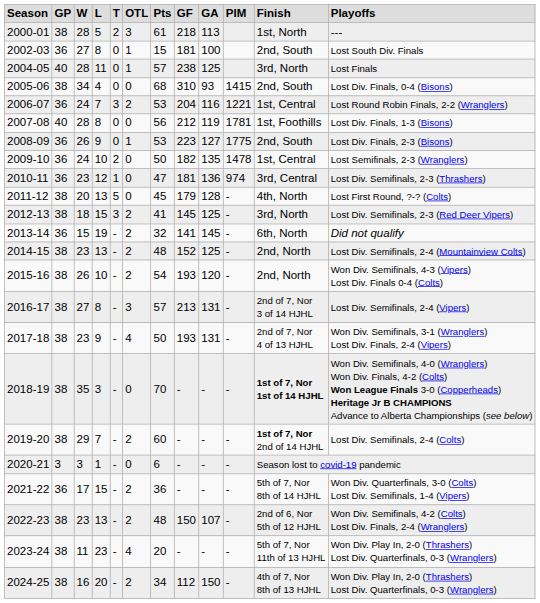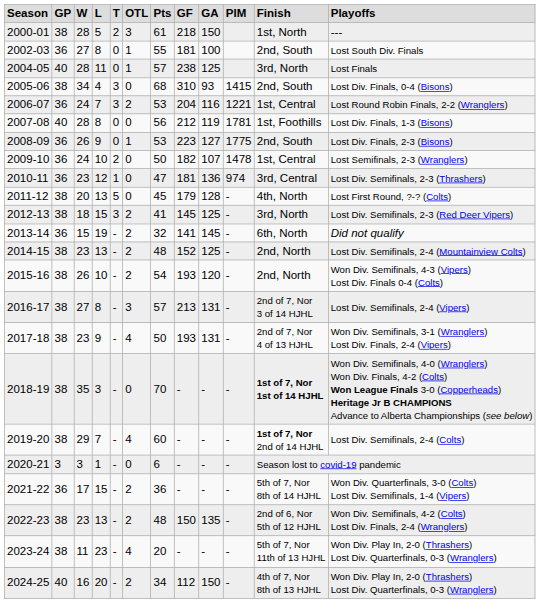 <table class="wikitable">
 <tr style="font-weight:bold; background-color:#dddddd;" |>
 <td>Season</td>
 <td>GP</td>
 <td>W</td>
 <td>L</td>
 <td>T</td>
 <td>OTL</td>
 <td>Pts</td>
 <td>GF</td>
 <td>GA</td>
 <td>PIM</td>
 <td>Finish</td>
 <td>Playoffs</td>
 </tr>
 <tr bgcolor="#eeeeee">
 <td>2000-01</td>
 <td>38</td>
 <td>28</td>
 <td>5</td>
 <td>2</td>
 <td>3</td>
 <td>61</td>
 <td>218</td>
-<td>113</td>
+<td>150</td>
 <td></td>
 <td>1st, North</td>
 <td>---</td>
 </tr>
 <tr>
 <td>2002-03</td>
 <td>36</td>
 <td>27</td>
 <td>8</td>
 <td>0</td>
 <td>1</td>
-<td>15</td>
+<td>55</td>
 <td>181</td>
 <td>100</td>
 <td></td>
 <td>2nd, South</td>
 <td><small>Lost South Div. Finals</small></td>
 </tr>
 <tr bgcolor="#eeeeee">
 <td>2004-05</td>
 <td>40</td>
 <td>28</td>
 <td>11</td>
 <td>0</td>
 <td>1</td>
 <td>57</td>
 <td>238</td>
 <td>125</td>
 <td></td>
 <td>3rd, North</td>
 <td><small>Lost Finals</small></td>
 </tr>
 <tr>
 <td>2005-06</td>
 <td>38</td>
 <td>34</td>
 <td>4</td>
-<td>0</td>
+<td>3</td>
 <td>0</td>
 <td>68</td>
 <td>310</td>
 <td>93</td>
 <td>1415</td>
 <td>2nd, South</td>
 <td><small> Lost Div. Finals, 0-4 (<a href='#'>Bisons</a>)</small></td>
 </tr>
 <tr bgcolor="#eeeeee">
 <td>2006-07</td>
 <td>36</td>
 <td>24</td>
 <td>7</td>
 <td>3</td>
 <td>2</td>
 <td>53</td>
 <td>204</td>
 <td>116</td>
 <td>1221</td>
 <td>1st, Central</td>
 <td><small>Lost Round Robin Finals, 2-2 (<a href='#'>Wranglers</a>)</small></td>
 </tr>
 <tr>
 <td>2007-08</td>
 <td>40</td>
 <td>28</td>
 <td>8</td>
 <td>0</td>
 <td>0</td>
 <td>56</td>
 <td>212</td>
 <td>119</td>
 <td>1781</td>
 <td>1st, Foothills</td>
 <td><small>Lost Div. Finals, 1-3 (<a href='#'>Bisons</a>)</small></td>
 </tr>
 <tr bgcolor="#eeeeee">
 <td>2008-09</td>
 <td>36</td>
 <td>26</td>
 <td>9</td>
 <td>0</td>
 <td>1</td>
 <td>53</td>
 <td>223</td>
 <td>127</td>
 <td>1775</td>
 <td>2nd, South</td>
 <td><small>Lost Div. Finals, 2-3 (<a href='#'>Bisons</a>)</small></td>
 </tr>
 <tr>
 <td>2009-10</td>
 <td>36</td>
 <td>24</td>
 <td>10</td>
 <td>2</td>
 <td>0</td>
 <td>50</td>
 <td>182</td>
-<td>135</td>
+<td>107</td>
 <td>1478</td>
 <td>1st, Central</td>
 <td><small>Lost Semifinals, 2-3 (<a href='#'>Wranglers</a>)</small></td>
 </tr>
 <tr bgcolor="#eeeeee">
 <td>2010-11</td>
 <td>36</td>
 <td>23</td>
 <td>12</td>
 <td>1</td>
 <td>0</td>
 <td>47</td>
 <td>181</td>
 <td>136</td>
 <td>974</td>
 <td>3rd, Central</td>
 <td><small>Lost Div. Semifinals, 2-3 (<a href='#'>Thrashers</a>)</small></td>
 </tr>
 <tr>
 <td>2011-12</td>
 <td>38</td>
 <td>20</td>
 <td>13</td>
 <td>5</td>
 <td>0</td>
 <td>45</td>
 <td>179</td>
 <td>128</td>
 <td>-</td>
 <td>4th, North</td>
 <td><small>Lost First Round, ?-? (<a href='#'>Colts</a>)</small></td>
 </tr>
 <tr bgcolor="#eeeeee">
 <td>2012-13</td>
 <td>38</td>
 <td>18</td>
 <td>15</td>
 <td>3</td>
 <td>2</td>
 <td>41</td>
 <td>145</td>
 <td>125</td>
 <td>-</td>
 <td>3rd, North</td>
 <td><small> Lost Div. Semifinals, 2-3 (<a href='#'>Red Deer Vipers</a>)</small></td>
 </tr>
 <tr>
 <td>2013-14</td>
 <td>36</td>
 <td>15</td>
 <td>19</td>
 <td>-</td>
 <td>2</td>
 <td>32</td>
 <td>141</td>
 <td>145</td>
 <td>-</td>
 <td>6th, North</td>
 <td><em>Did not qualify</em></td>
 </tr>
 <tr bgcolor="#eeeeee">
 <td>2014-15</td>
 <td>38</td>
 <td>23</td>
 <td>13</td>
 <td>-</td>
 <td>2</td>
 <td>48</td>
 <td>152</td>
 <td>125</td>
 <td>-</td>
 <td>2nd, North</td>
 <td><small> Lost Div. Semifinals, 2-4 (<a href='#'>Mountainview Colts</a>)</small></td>
 </tr>
 <tr>
 <td>2015-16</td>
 <td>38</td>
 <td>26</td>
 <td>10</td>
 <td>-</td>
 <td>2</td>
 <td>54</td>
 <td>193</td>
 <td>120</td>
 <td>-</td>
 <td>2nd, North</td>
 <td><small>Won Div. Semifinals, 4-3 (<a href='#'>Vipers</a>)<br>Lost Div. Finals 0-4 (<a href='#'>Colts</a>)</small></td>
 </tr>
 <tr bgcolor="#eeeeee">
 <td>2016-17</td>
 <td>38</td>
 <td>27</td>
 <td>8</td>
 <td>-</td>
 <td>3</td>
 <td>57</td>
 <td>213</td>
 <td>131</td>
 <td>-</td>
 <td><small>2nd of 7, Nor<br>3 of 14 HJHL </small></td>
 <td><small>Lost Div. Semifinals, 2-4 (<a href='#'>Vipers</a>)</small></td>
 </tr>
 <tr>
 <td>2017-18</td>
 <td>38</td>
 <td>23</td>
 <td>9</td>
 <td>-</td>
 <td>4</td>
 <td>50</td>
 <td>193</td>
 <td>131</td>
 <td>-</td>
 <td><small>2nd of 7, Nor<br>4 of 13 HJHL </small></td>
 <td><small>Won Div. Semifinals, 3-1 (<a href='#'>Wranglers</a>)<br>Lost Div. Finals, 2-4 (<a href='#'>Vipers</a>)</small></td>
 </tr>
 <tr bgcolor="#eeeeee">
 <td>2018-19</td>
 <td>38</td>
 <td>35</td>
 <td>3</td>
 <td>-</td>
 <td>0</td>
 <td>70</td>
 <td>-</td>
 <td>-</td>
 <td>-</td>
 <td><small><strong>1st of 7, Nor</strong><br><strong>1st of 14 HJHL</strong> </small></td>
 <td><small>Won Div. Semifinals, 4-0 (<a href='#'>Wranglers</a>)<br>Won Div. Finals, 4-2 (<a href='#'>Colts</a>)<br><strong>Won League Finals</strong> 3-0 (<a href='#'>Copperheads</a>)<br><strong>Heritage Jr B CHAMPIONS</strong><br>Advance to Alberta Championships (<em>see below</em>)</small></td>
 </tr>
 <tr>
 <td>2019-20</td>
 <td>38</td>
 <td>29</td>
 <td>7</td>
 <td>-</td>
-<td>2</td>
+<td>4</td>
 <td>60</td>
 <td>-</td>
 <td>-</td>
 <td>-</td>
 <td><small><strong>1st of 7, Nor</strong><br>2nd of 14 HJHL</small></td>
 <td><small>Lost Div. Semifinals, 2-4 (<a href='#'>Colts</a>)</small></td>
 </tr>
 <tr bgcolor="#eeeeee">
 <td>2020-21</td>
 <td>3</td>
 <td>3</td>
 <td>1</td>
 <td>-</td>
 <td>0</td>
 <td>6</td>
 <td>-</td>
 <td>-</td>
 <td>-</td>
 <td colspan="10"><small>Season lost to <a href='#'>covid-19</a> pandemic</small></td>
 </tr>
 <tr>
 <td>2021-22</td>
 <td>36</td>
 <td>17</td>
 <td>15</td>
 <td>-</td>
 <td>2</td>
 <td>36</td>
 <td>-</td>
 <td>-</td>
 <td>-</td>
 <td><small>5th of 7, Nor<br>8th of 14 HJHL</small></td>
 <td><small>Won Div. Quarterfinals, 3-0 (<a href='#'>Colts</a>)<br>Lost Div. Semifinals, 1-4 (<a href='#'>Vipers</a>)</small></td>
 </tr>
 <tr bgcolor="#eeeeee">
 <td>2022-23</td>
 <td>38</td>
 <td>23</td>
 <td>13</td>
 <td>-</td>
 <td>2</td>
 <td>48</td>
 <td>150</td>
-<td>107</td>
+<td>135</td>
 <td>-</td>
 <td><small>2nd of 6, Nor<br>5th of 12 HJHL</small></td>
 <td><small>Won Div. Semifinals, 4-2 (<a href='#'>Colts</a>)<br>Lost Div. Finals, 2-4 (<a href='#'>Wranglers</a>)</small></td>
 </tr>
 <tr>
 <td>2023-24</td>
 <td>38</td>
 <td>11</td>
 <td>23</td>
 <td>-</td>
 <td>4</td>
 <td>20</td>
 <td>-</td>
 <td>-</td>
 <td>-</td>
 <td><small>5th of 7, Nor<br>11th of 13 HJHL</small></td>
 <td><small>Won Div. Play In, 2-0 (<a href='#'>Thrashers</a>)<br>Lost Div. Quarterfinals, 0-3 (<a href='#'>Wranglers</a>)</small></td>
 </tr>
 <tr bgcolor="#eeeeee">
 <td>2024-25</td>
-<td>38</td>
+<td>40</td>
 <td>16</td>
 <td>20</td>
 <td>-</td>
 <td>2</td>
 <td>34</td>
 <td>112</td>
 <td>150</td>
 <td>-</td>
 <td><small>4th of 7, Nor<br>8th of 13 HJHL</small></td>
 <td><small>Won Div. Play In, 2-0 (<a href='#'>Thrashers</a>)<br>Lost Div. Quarterfinals, 0-3 (<a href='#'>Wranglers</a>)</small></td>
 </tr>
 </table>
